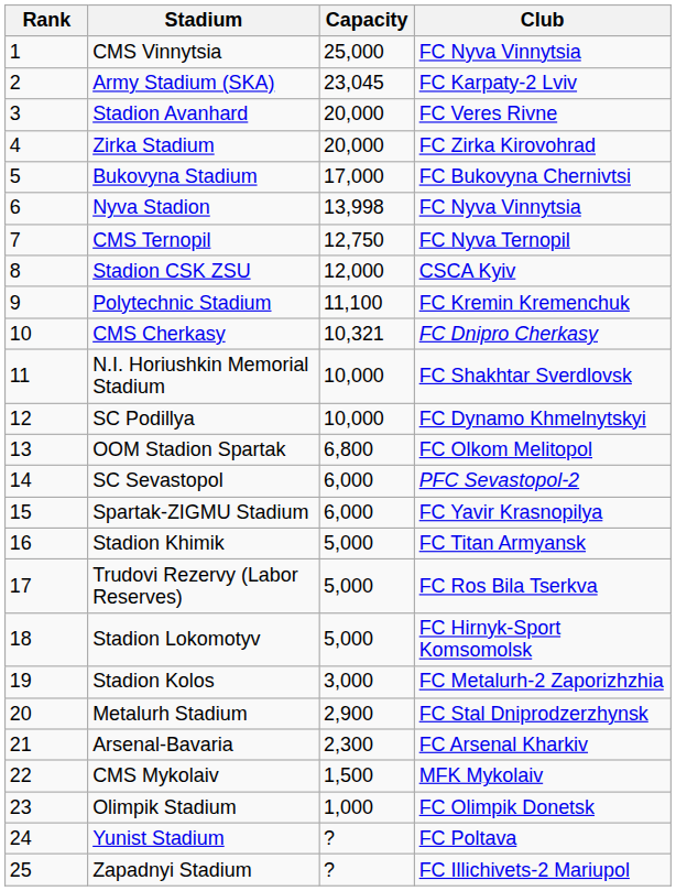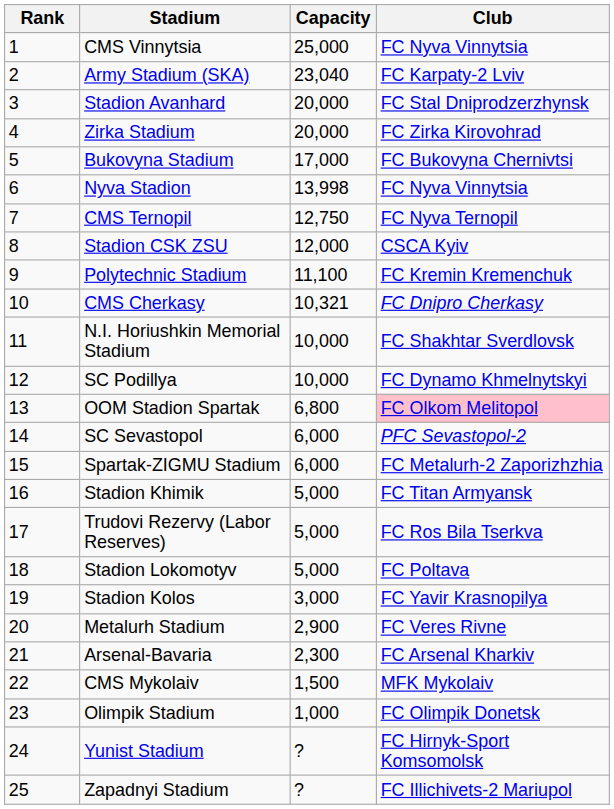 <table class="wikitable sortable">
 <tr>
 <th width=60>Rank</th>
 <th width=180>Stadium</th>
 <th width=70>Capacity</th>
 <th width=200>Club</th>
 </tr>
 <tr>
 <td>1</td>
 <td>CMS Vinnytsia</td>
 <td>25,000</td>
 <td><a href='#'>FC Nyva Vinnytsia</a></td>
 </tr>
 <tr>
 <td>2</td>
 <td><a href='#'>Army Stadium (SKA)</a></td>
-<td>23,045</td>
+<td>23,040</td>
 <td><a href='#'>FC Karpaty-2 Lviv</a></td>
 </tr>
 <tr>
 <td>3</td>
 <td><a href='#'>Stadion Avanhard</a></td>
 <td>20,000</td>
-<td><a href='#'>FC Veres Rivne</a></td>
+<td><a href='#'>FC Stal Dniprodzerzhynsk</a></td>
 </tr>
 <tr>
 <td>4</td>
 <td><a href='#'>Zirka Stadium</a></td>
 <td>20,000</td>
 <td><a href='#'>FC Zirka Kirovohrad</a></td>
 </tr>
 <tr>
 <td>5</td>
 <td><a href='#'>Bukovyna Stadium</a></td>
 <td>17,000</td>
 <td><a href='#'>FC Bukovyna Chernivtsi</a></td>
 </tr>
 <tr>
 <td>6</td>
 <td><a href='#'>Nyva Stadion</a></td>
 <td>13,998</td>
 <td><a href='#'>FC Nyva Vinnytsia</a></td>
 </tr>
 <tr>
 <td>7</td>
 <td><a href='#'>CMS Ternopil</a></td>
 <td>12,750</td>
 <td><a href='#'>FC Nyva Ternopil</a></td>
 </tr>
 <tr>
 <td>8</td>
 <td><a href='#'>Stadion CSK ZSU</a></td>
 <td>12,000</td>
 <td><a href='#'>CSCA Kyiv</a></td>
 </tr>
 <tr>
 <td>9</td>
 <td><a href='#'>Polytechnic Stadium</a></td>
 <td>11,100</td>
 <td><a href='#'>FC Kremin Kremenchuk</a></td>
 </tr>
 <tr>
 <td>10</td>
 <td><a href='#'>CMS Cherkasy</a></td>
 <td>10,321</td>
 <td><em><a href='#'>FC Dnipro Cherkasy</a></em></td>
 </tr>
 <tr>
 <td>11</td>
 <td>N.I. Horiushkin Memorial Stadium</td>
 <td>10,000</td>
 <td><a href='#'>FC Shakhtar Sverdlovsk</a></td>
 </tr>
 <tr>
 <td>12</td>
 <td>SC Podillya</td>
 <td>10,000</td>
 <td><a href='#'>FC Dynamo Khmelnytskyi</a></td>
 </tr>
 <tr>
 <td>13</td>
 <td>OOM Stadion Spartak</td>
 <td>6,800</td>
-<td><a href='#'>FC Olkom Melitopol</a></td>
+<td style="background: pink;"><a href='#'>FC Olkom Melitopol</a></td>
 </tr>
 <tr>
 <td>14</td>
 <td>SC Sevastopol</td>
 <td>6,000</td>
 <td><em><a href='#'>PFC Sevastopol-2</a></em></td>
 </tr>
 <tr>
 <td>15</td>
 <td>Spartak-ZIGMU Stadium</td>
 <td>6,000</td>
-<td><a href='#'>FC Yavir Krasnopilya</a></td>
+<td><a href='#'>FC Metalurh-2 Zaporizhzhia</a></td>
 </tr>
 <tr>
 <td>16</td>
 <td>Stadion Khimik</td>
 <td>5,000</td>
 <td><a href='#'>FC Titan Armyansk</a></td>
 </tr>
 <tr>
 <td>17</td>
 <td>Trudovi Rezervy (Labor Reserves)</td>
 <td>5,000</td>
 <td><a href='#'>FC Ros Bila Tserkva</a></td>
 </tr>
 <tr>
 <td>18</td>
 <td>Stadion Lokomotyv</td>
 <td>5,000</td>
-<td><a href='#'>FC Hirnyk-Sport Komsomolsk</a></td>
+<td><a href='#'>FC Poltava</a></td>
 </tr>
 <tr>
 <td>19</td>
 <td>Stadion Kolos</td>
 <td>3,000</td>
-<td><a href='#'>FC Metalurh-2 Zaporizhzhia</a></td>
+<td><a href='#'>FC Yavir Krasnopilya</a></td>
 </tr>
 <tr>
 <td>20</td>
 <td>Metalurh Stadium</td>
 <td>2,900</td>
-<td><a href='#'>FC Stal Dniprodzerzhynsk</a></td>
+<td><a href='#'>FC Veres Rivne</a></td>
 </tr>
 <tr>
 <td>21</td>
 <td>Arsenal-Bavaria</td>
 <td>2,300</td>
 <td><a href='#'>FC Arsenal Kharkiv</a></td>
 </tr>
 <tr>
 <td>22</td>
 <td>CMS Mykolaiv</td>
 <td>1,500</td>
 <td><a href='#'>MFK Mykolaiv</a></td>
 </tr>
 <tr>
 <td>23</td>
 <td>Olimpik Stadium</td>
 <td>1,000</td>
 <td><a href='#'>FC Olimpik Donetsk</a></td>
 </tr>
 <tr>
 <td>24</td>
 <td><a href='#'>Yunist Stadium</a></td>
 <td>?</td>
-<td><a href='#'>FC Poltava</a></td>
+<td><a href='#'>FC Hirnyk-Sport Komsomolsk</a></td>
 </tr>
 <tr>
 <td>25</td>
 <td>Zapadnyi Stadium</td>
 <td>?</td>
 <td><a href='#'>FC Illichivets-2 Mariupol</a></td>
 </tr>
 </table>
